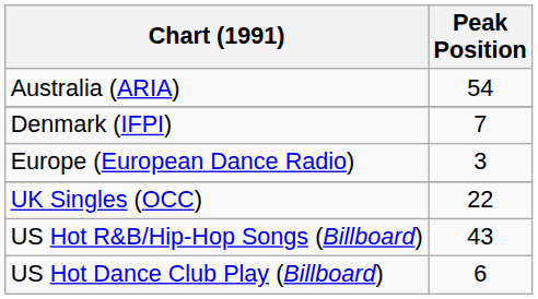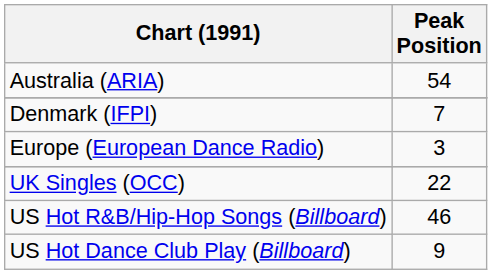 <table class="wikitable">
 <tr>
 <th>Chart (1991)</th>
 <th>Peak<br>Position</th>
 </tr>
 <tr>
 <td align="left">Australia (<a href='#'>ARIA</a>)</td>
 <td style="text-align:center;">54</td>
 </tr>
 <tr>
 </tr>
 <tr>
 <td align="left">Denmark (<a href='#'>IFPI</a>)</td>
 <td align="center">7</td>
 </tr>
 <tr>
 <td align="left">Europe (<a href='#'>European Dance Radio</a>)</td>
 <td align="center">3</td>
 </tr>
 <tr>
 </tr>
 <tr>
 </tr>
 <tr>
 </tr>
 <tr>
 </tr>
 <tr>
 </tr>
 <tr>
 <td align="left"><a href='#'>UK Singles</a> (<a href='#'>OCC</a>)</td>
 <td style="text-align:center;">22</td>
 </tr>
 <tr>
 <td align="left">US <a href='#'>Hot R&B/Hip-Hop Songs</a> (<em><a href='#'>Billboard</a></em>)</td>
-<td style="text-align:center;">43</td>
+<td style="text-align:center;">46</td>
 </tr>
 <tr>
 <td align="left">US <a href='#'>Hot Dance Club Play</a> (<em><a href='#'>Billboard</a></em>)</td>
-<td style="text-align:center;">6</td>
+<td style="text-align:center;">9</td>
 </tr>
 </table>
